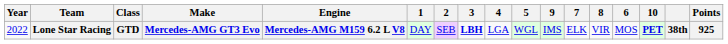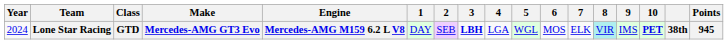 <table class="wikitable" style="text-align:center; font-size:85%">
 <tr>
 <th>Year</th>
 <th>Team</th>
 <th>Class</th>
 <th>Make</th>
 <th>Engine</th>
 <th>1</th>
 <th>2</th>
 <th>3</th>
 <th>4</th>
 <th>5</th>
-<th>9</th>
+<th>6</th>
 <th>7</th>
 <th>8</th>
-<th>6</th>
+<th>9</th>
 <th>10</th>
 <th></th>
 <th>Points</th>
 </tr>
 <tr>
-<td><a href='#'>2022</a></td>
+<td><a href='#'>2024</a></td>
 <th nowrap>Lone Star Racing</th>
 <th nowrap>GTD</th>
 <th nowrap><a href='#'>Mercedes-AMG GT3 Evo</a></th>
 <th nowrap><a href='#'>Mercedes-AMG M159</a> 6.2 L <a href='#'>V8</a></th>
 <td style="background:#DFFFDF;"><a href='#'>DAY</a><br></td>
 <td style="background:#EFCFFF;"><a href='#'>SEB</a><br></td>
 <td><strong><a href='#'>LBH</a></strong></td>
 <td><a href='#'>LGA</a></td>
 <td style="background:#DFFFDF;"><a href='#'>WGL</a><br></td>
+<td><a href='#'>MOS</a></td>
+<td><a href='#'>ELK</a></td>
+<td style="background: paleturquoise;"><a href='#'>VIR</a></td>
 <td style="background:#DFFFDF;"><a href='#'>IMS</a><br></td>
-<td><a href='#'>ELK</a></td>
-<td><a href='#'>VIR</a></td>
-<td><a href='#'>MOS</a></td>
 <td style="background:#DFFFDF;"><strong><a href='#'>PET</a></strong><br></td>
 <th>38th</th>
-<th>925</th>
+<th>945</th>
 </tr>
 </table>
